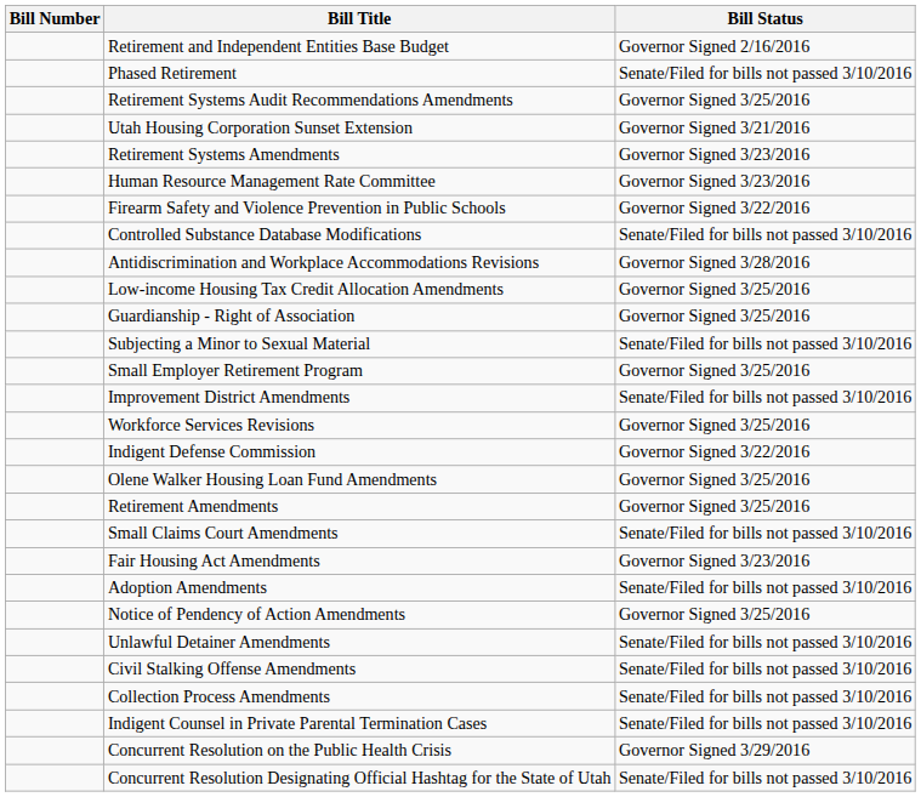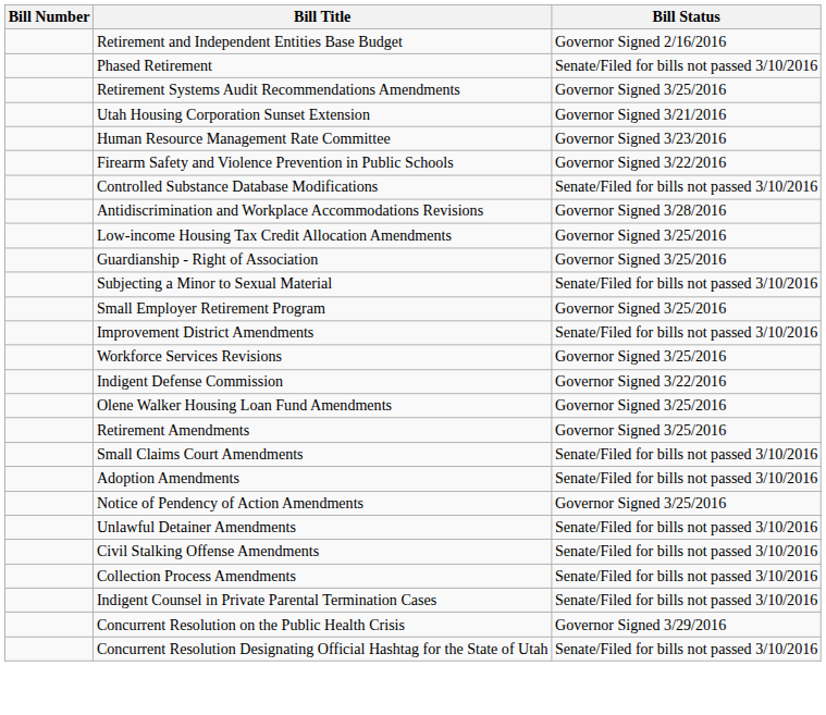 <table class="wikitable">
 <tr>
 <th>Bill Number</th>
 <th>Bill Title</th>
 <th>Bill Status</th>
 </tr>
 <tr>
 <td></td>
 <td>Retirement and Independent Entities Base Budget</td>
 <td>Governor Signed 2/16/2016</td>
 </tr>
 <tr>
 <td></td>
 <td>Phased Retirement</td>
 <td>Senate/Filed for bills not passed 3/10/2016</td>
 </tr>
 <tr>
 <td></td>
 <td>Retirement Systems Audit Recommendations Amendments</td>
 <td>Governor Signed 3/25/2016</td>
 </tr>
 <tr>
 <td></td>
 <td>Utah Housing Corporation Sunset Extension</td>
 <td>Governor Signed 3/21/2016</td>
-</tr>
-<tr>
-<td></td>
-<td>Retirement Systems Amendments</td>
-<td>Governor Signed 3/23/2016</td>
 </tr>
 <tr>
 <td></td>
 <td>Human Resource Management Rate Committee</td>
 <td>Governor Signed 3/23/2016</td>
 </tr>
 <tr>
 <td></td>
 <td>Firearm Safety and Violence Prevention in Public Schools</td>
 <td>Governor Signed 3/22/2016</td>
 </tr>
 <tr>
 <td></td>
 <td>Controlled Substance Database Modifications</td>
 <td>Senate/Filed for bills not passed 3/10/2016</td>
 </tr>
 <tr>
 <td></td>
 <td>Antidiscrimination and Workplace Accommodations Revisions</td>
 <td>Governor Signed 3/28/2016</td>
 </tr>
 <tr>
 <td></td>
 <td>Low-income Housing Tax Credit Allocation Amendments</td>
 <td>Governor Signed 3/25/2016</td>
 </tr>
 <tr>
 <td></td>
 <td>Guardianship - Right of Association</td>
 <td>Governor Signed 3/25/2016</td>
 </tr>
 <tr>
 <td></td>
 <td>Subjecting a Minor to Sexual Material</td>
 <td>Senate/Filed for bills not passed 3/10/2016</td>
 </tr>
 <tr>
 <td></td>
 <td>Small Employer Retirement Program</td>
 <td>Governor Signed 3/25/2016</td>
 </tr>
 <tr>
 <td></td>
 <td>Improvement District Amendments</td>
 <td>Senate/Filed for bills not passed 3/10/2016</td>
 </tr>
 <tr>
 <td></td>
 <td>Workforce Services Revisions</td>
 <td>Governor Signed 3/25/2016</td>
 </tr>
 <tr>
 <td></td>
 <td>Indigent Defense Commission</td>
 <td>Governor Signed 3/22/2016</td>
 </tr>
 <tr>
 <td></td>
 <td>Olene Walker Housing Loan Fund Amendments</td>
 <td>Governor Signed 3/25/2016</td>
 </tr>
 <tr>
 <td></td>
 <td>Retirement Amendments</td>
 <td>Governor Signed 3/25/2016</td>
 </tr>
 <tr>
 <td></td>
 <td>Small Claims Court Amendments</td>
 <td>Senate/Filed for bills not passed 3/10/2016</td>
 </tr>
 <tr>
 <td></td>
-<td>Fair Housing Act Amendments</td>
-<td>Governor Signed 3/23/2016</td>
-</tr>
-<tr>
-<td></td>
 <td>Adoption Amendments</td>
 <td>Senate/Filed for bills not passed 3/10/2016</td>
 </tr>
 <tr>
 <td></td>
 <td>Notice of Pendency of Action Amendments</td>
 <td>Governor Signed 3/25/2016</td>
 </tr>
 <tr>
 <td></td>
 <td>Unlawful Detainer Amendments</td>
 <td>Senate/Filed for bills not passed 3/10/2016</td>
 </tr>
 <tr>
 <td></td>
 <td>Civil Stalking Offense Amendments</td>
 <td>Senate/Filed for bills not passed 3/10/2016</td>
 </tr>
 <tr>
 <td></td>
 <td>Collection Process Amendments</td>
 <td>Senate/Filed for bills not passed 3/10/2016</td>
 </tr>
 <tr>
 <td></td>
 <td>Indigent Counsel in Private Parental Termination Cases</td>
 <td>Senate/Filed for bills not passed 3/10/2016</td>
 </tr>
 <tr>
 <td></td>
 <td>Concurrent Resolution on the Public Health Crisis</td>
 <td>Governor Signed 3/29/2016</td>
 </tr>
 <tr>
 <td></td>
 <td>Concurrent Resolution Designating Official Hashtag for the State of Utah</td>
 <td>Senate/Filed for bills not passed 3/10/2016</td>
 </tr>
 </table>
